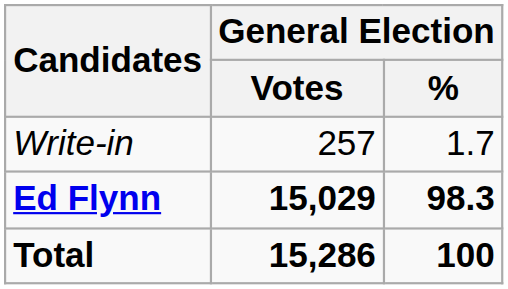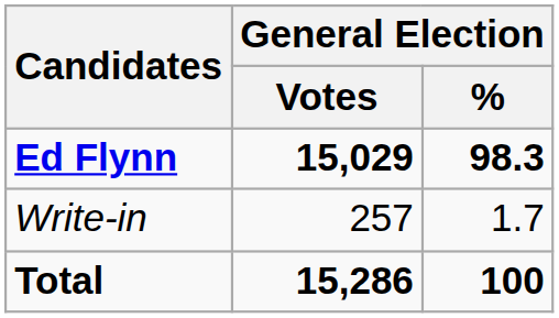 <table class=wikitable>
 <tr>
 <th colspan=1 rowspan=2><strong>Candidates</strong></th>
 <th colspan=2><strong>General Election</strong></th>
 </tr>
 <tr>
 <th>Votes</th>
 <th>%</th>
 </tr>
 <tr>
+<td><a href='#'><strong>Ed Flynn</strong></a></td>
+<td align="right"><strong>15,029</strong></td>
+<td align="right"><strong>98.3</strong></td>
+</tr>
+<tr>
 <td><em>Write-in</em></td>
 <td align="right">257</td>
 <td align="right">1.7</td>
-</tr>
-<tr>
-<td><a href='#'><strong>Ed Flynn</strong></a></td>
-<td align="right"><strong>15,029</strong></td>
-<td align="right"><strong>98.3</strong></td>
 </tr>
 <tr>
 <td><strong>Total</strong></td>
 <td align="right"><strong>15,286</strong></td>
 <td align="right"><strong>100</strong></td>
 </tr>
 </table>
